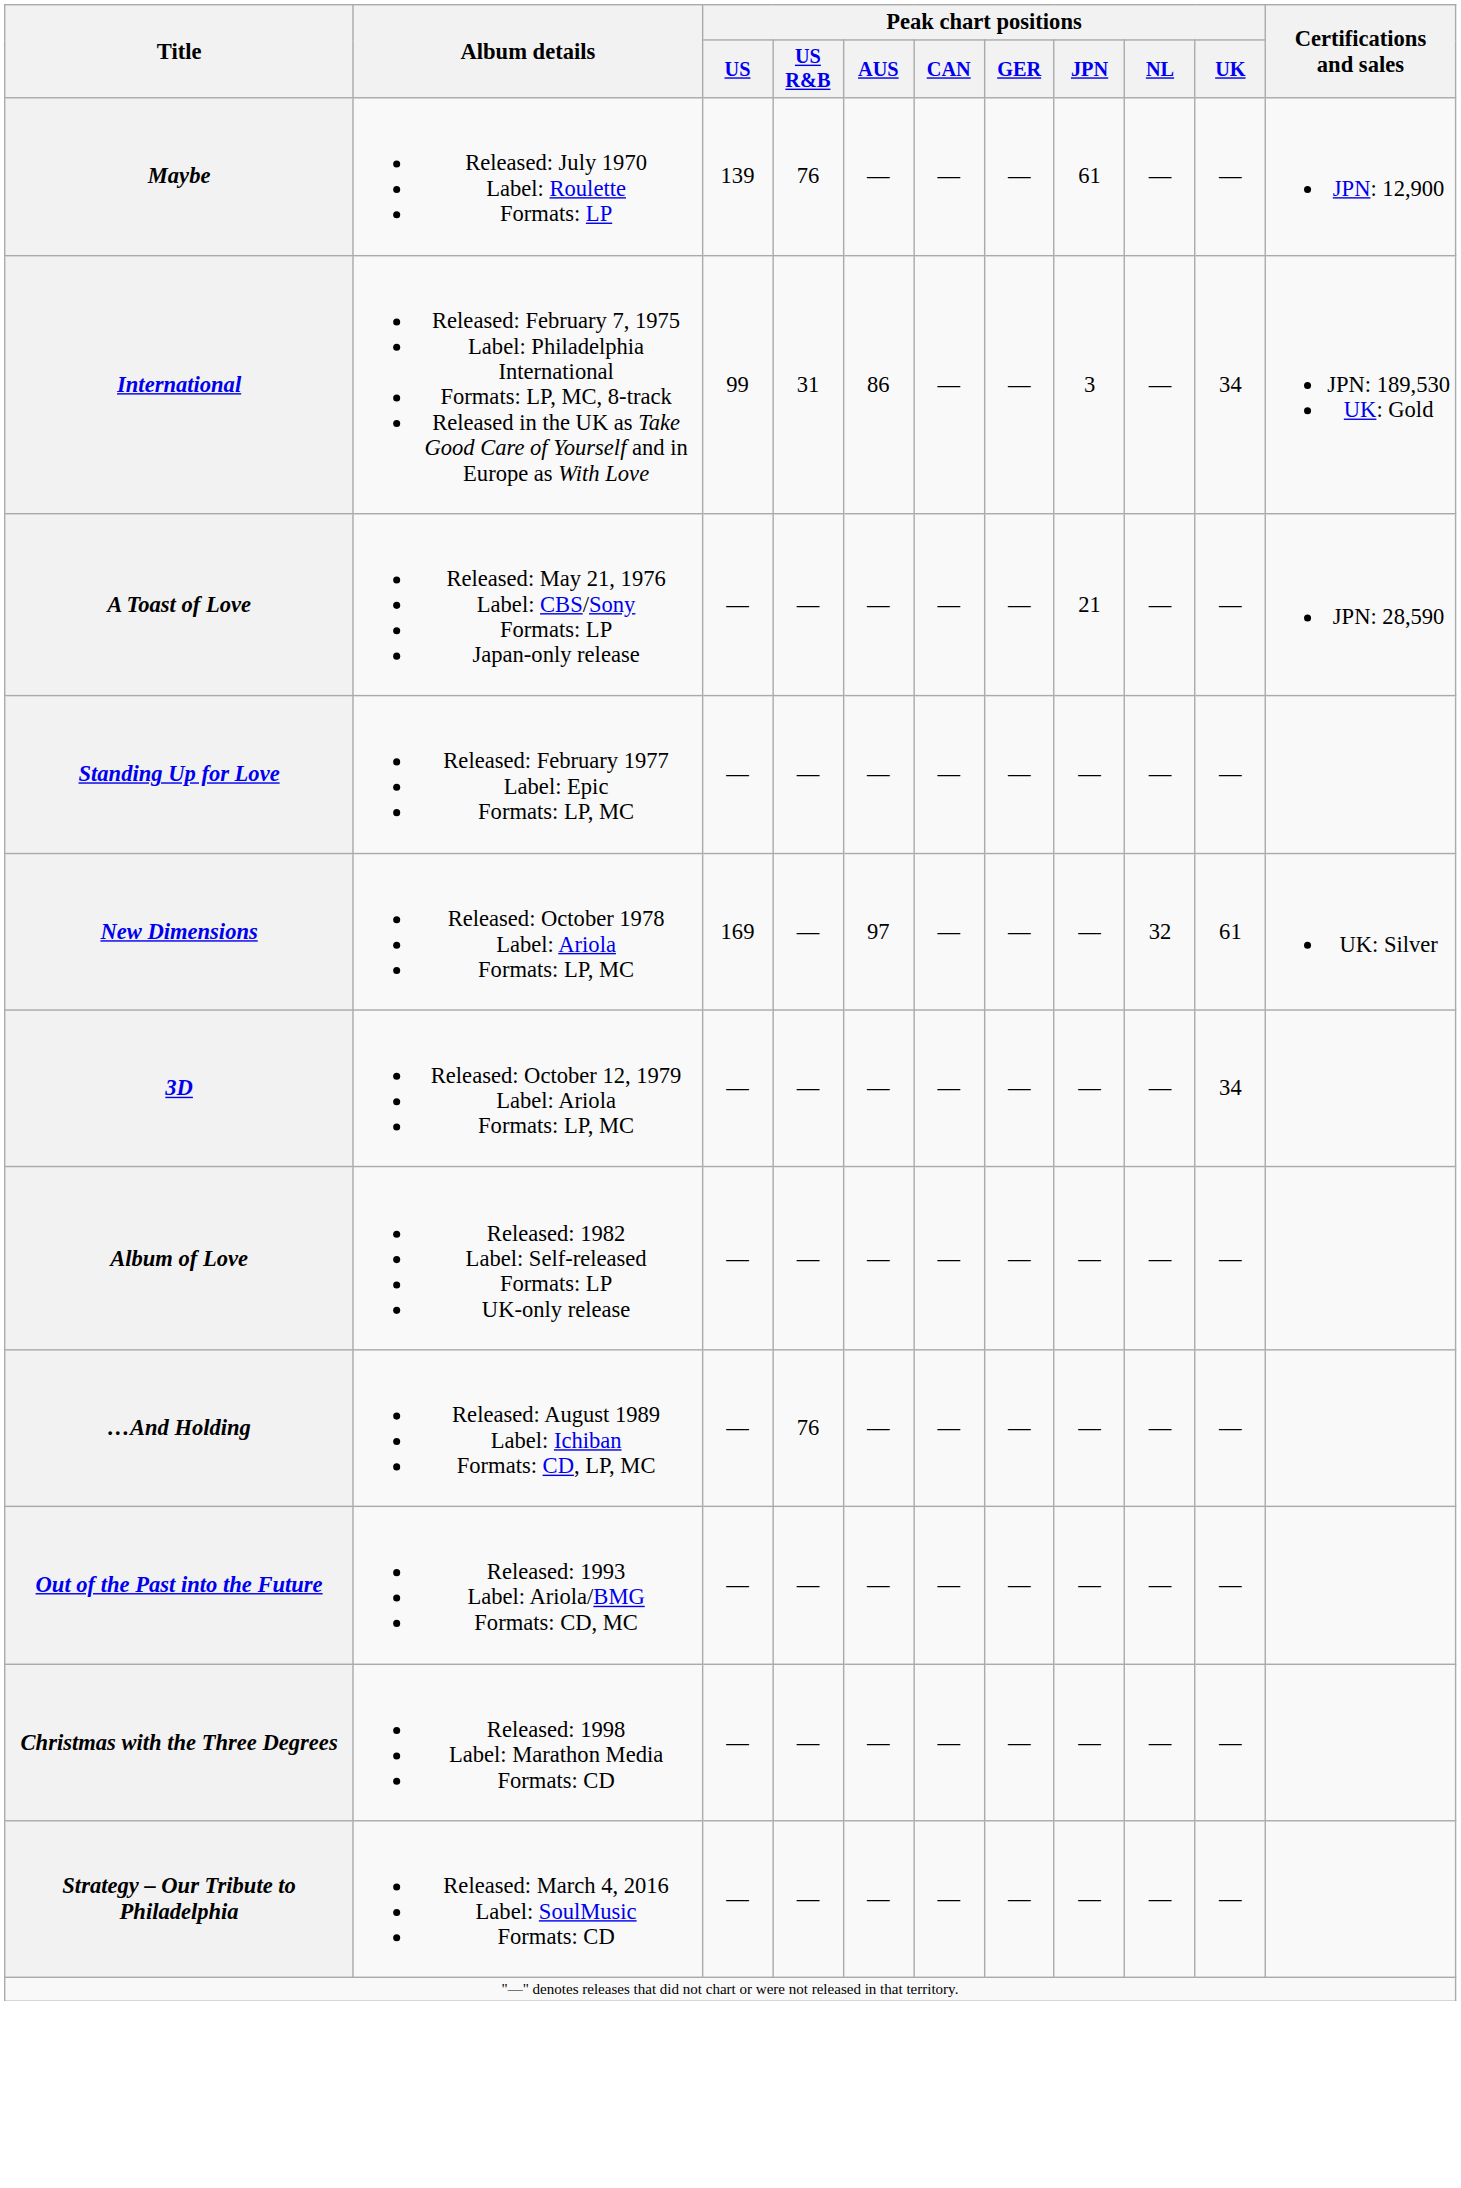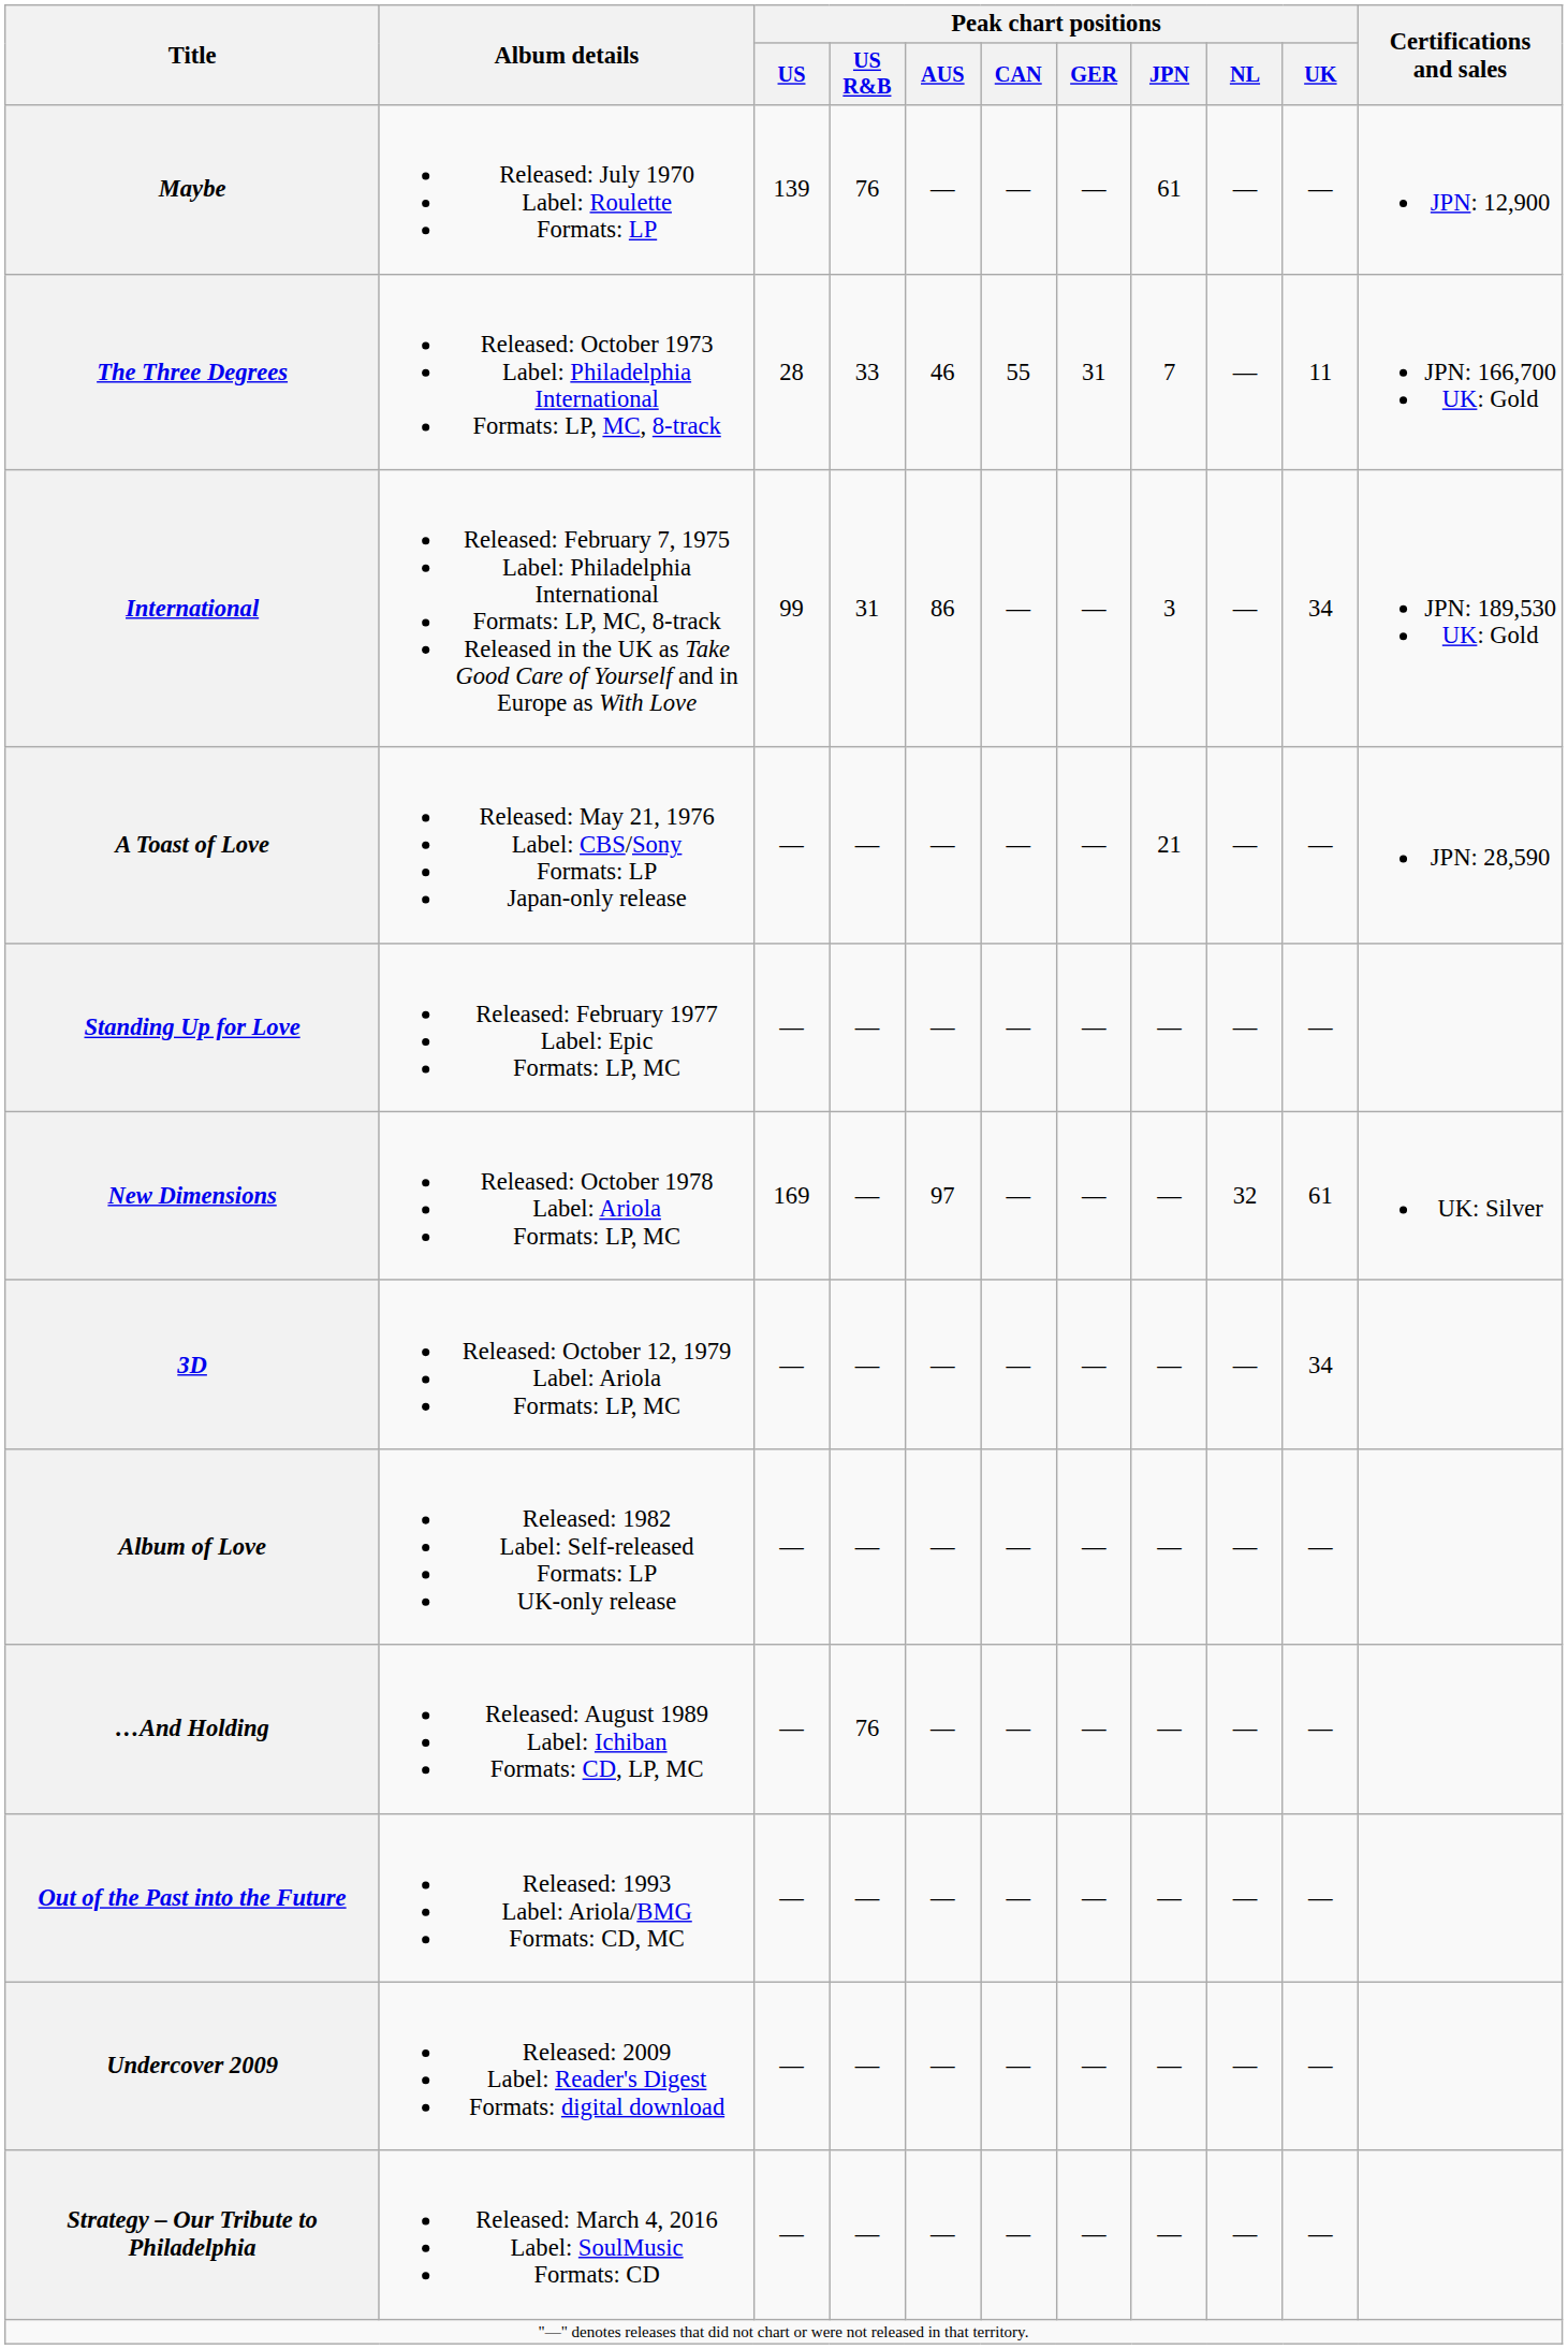 <table class="wikitable plainrowheaders" style="text-align:center;">
 <tr>
 <th scope="col" rowspan="2" style="width:15em;">Title</th>
 <th scope="col" rowspan="2" style="width:15em;">Album details</th>
 <th colspan="8">Peak chart positions</th>
 <th rowspan="2">Certifications<br>and sales</th>
 </tr>
 <tr>
 <th scope="col" style="width:3em;font-size:90%;"><a href='#'>US</a><br></th>
 <th scope="col" style="width:3em;font-size:90%;"><a href='#'>US R&B</a><br></th>
 <th scope="col" style="width:3em;font-size:90%;"><a href='#'>AUS</a><br></th>
 <th scope="col" style="width:3em;font-size:90%;"><a href='#'>CAN</a><br></th>
 <th scope="col" style="width:3em;font-size:90%;"><a href='#'>GER</a><br></th>
 <th scope="col" style="width:3em;font-size:90%;"><a href='#'>JPN</a><br></th>
 <th scope="col" style="width:3em;font-size:90%;"><a href='#'>NL</a><br></th>
 <th scope="col" style="width:3em;font-size:90%;"><a href='#'>UK</a><br></th>
 </tr>
 <tr>
 <th scope="row"><em>Maybe</em></th>
 <td><br><ul><li>Released: July 1970</li><li>Label: <a href='#'>Roulette</a></li><li>Formats: <a href='#'>LP</a></li></ul></td>
 <td>139</td>
 <td>76</td>
 <td>—</td>
 <td>—</td>
 <td>—</td>
 <td>61<br></td>
 <td>—</td>
 <td>—</td>
 <td><br><ul><li><a href='#'>JPN</a>: 12,900</li></ul></td>
+</tr>
+<tr>
+<th scope="row"><em><a href='#'>The Three Degrees</a></em></th>
+<td><br><ul><li>Released: October 1973</li><li>Label: <a href='#'>Philadelphia International</a></li><li>Formats: LP, <a href='#'>MC</a>, <a href='#'>8-track</a></li></ul></td>
+<td>28</td>
+<td>33</td>
+<td>46</td>
+<td>55</td>
+<td>31</td>
+<td>7</td>
+<td>—</td>
+<td>11</td>
+<td><br><ul><li>JPN: 166,700</li><li><a href='#'>UK</a>: Gold</li></ul></td>
 </tr>
 <tr>
 <th scope="row"><em><a href='#'>International</a></em></th>
 <td><br><ul><li>Released: February 7, 1975</li><li>Label: Philadelphia International</li><li>Formats: LP, MC, 8-track</li><li>Released in the UK as <em>Take Good Care of Yourself</em> and in Europe as <em>With Love</em></li></ul></td>
 <td>99</td>
 <td>31</td>
 <td>86</td>
 <td>—</td>
 <td>—</td>
 <td>3</td>
 <td>—</td>
 <td>34</td>
 <td><br><ul><li>JPN: 189,530</li><li><a href='#'>UK</a>: Gold</li></ul></td>
 </tr>
 <tr>
 <th scope="row"><em>A Toast of Love</em></th>
 <td><br><ul><li>Released: May 21, 1976</li><li>Label: <a href='#'>CBS</a>/<a href='#'>Sony</a></li><li>Formats: LP</li><li>Japan-only release</li></ul></td>
 <td>—</td>
 <td>—</td>
 <td>—</td>
 <td>—</td>
 <td>—</td>
 <td>21</td>
 <td>—</td>
 <td>—</td>
 <td><br><ul><li>JPN: 28,590</li></ul></td>
 </tr>
 <tr>
 <th scope="row"><em><a href='#'>Standing Up for Love</a></em></th>
 <td><br><ul><li>Released: February 1977</li><li>Label: Epic</li><li>Formats: LP, MC</li></ul></td>
 <td>—</td>
 <td>—</td>
 <td>—</td>
 <td>—</td>
 <td>—</td>
 <td>—</td>
 <td>—</td>
 <td>—</td>
 <td></td>
 </tr>
 <tr>
 <th scope="row"><em><a href='#'>New Dimensions</a></em></th>
 <td><br><ul><li>Released: October 1978</li><li>Label: <a href='#'>Ariola</a></li><li>Formats: LP, MC</li></ul></td>
 <td>169</td>
 <td>—</td>
 <td>97</td>
 <td>—</td>
 <td>—</td>
 <td>—</td>
 <td>32</td>
 <td>61</td>
 <td><br><ul><li>UK: Silver</li></ul></td>
 </tr>
 <tr>
 <th scope="row"><em><a href='#'>3D</a></em></th>
 <td><br><ul><li>Released: October 12, 1979</li><li>Label: Ariola</li><li>Formats: LP, MC</li></ul></td>
 <td>—</td>
 <td>—</td>
 <td>—</td>
 <td>—</td>
 <td>—</td>
 <td>—</td>
 <td>—</td>
 <td>34</td>
 <td></td>
 </tr>
 <tr>
 <th scope="row"><em>Album of Love</em></th>
 <td><br><ul><li>Released: 1982</li><li>Label: Self-released</li><li>Formats: LP</li><li>UK-only release</li></ul></td>
 <td>—</td>
 <td>—</td>
 <td>—</td>
 <td>—</td>
 <td>—</td>
 <td>—</td>
 <td>—</td>
 <td>—</td>
 <td></td>
 </tr>
 <tr>
 <th scope="row"><em>…And Holding</em></th>
 <td><br><ul><li>Released: August 1989</li><li>Label: <a href='#'>Ichiban</a></li><li>Formats: <a href='#'>CD</a>, LP, MC</li></ul></td>
 <td>—</td>
 <td>76</td>
 <td>—</td>
 <td>—</td>
 <td>—</td>
 <td>—</td>
 <td>—</td>
 <td>—</td>
 <td></td>
 </tr>
 <tr>
 <th scope="row"><em><a href='#'>Out of the Past into the Future</a></em></th>
 <td><br><ul><li>Released: 1993</li><li>Label: Ariola/<a href='#'>BMG</a></li><li>Formats: CD, MC</li></ul></td>
 <td>—</td>
 <td>—</td>
 <td>—</td>
 <td>—</td>
 <td>—</td>
 <td>—</td>
 <td>—</td>
 <td>—</td>
 <td></td>
 </tr>
 <tr>
-<th scope="row"><em>Christmas with the Three Degrees</em></th>
-<td><br><ul><li>Released: 1998</li><li>Label: Marathon Media</li><li>Formats: CD</li></ul></td>
+<th scope="row"><em>Undercover 2009</em></th>
+<td><br><ul><li>Released: 2009</li><li>Label: <a href='#'>Reader's Digest</a></li><li>Formats: <a href='#'>digital download</a></li></ul></td>
 <td>—</td>
 <td>—</td>
 <td>—</td>
 <td>—</td>
 <td>—</td>
 <td>—</td>
 <td>—</td>
 <td>—</td>
 <td></td>
 </tr>
 <tr>
 <th scope="row"><em>Strategy – Our Tribute to Philadelphia</em></th>
 <td><br><ul><li>Released: March 4, 2016</li><li>Label: <a href='#'>SoulMusic</a></li><li>Formats: CD</li></ul></td>
 <td>—</td>
 <td>—</td>
 <td>—</td>
 <td>—</td>
 <td>—</td>
 <td>—</td>
 <td>—</td>
 <td>—</td>
 <td></td>
 </tr>
 <tr>
 <td colspan="11" style="font-size:8pt">"—" denotes releases that did not chart or were not released in that territory.</td>
 </tr>
 </table>
